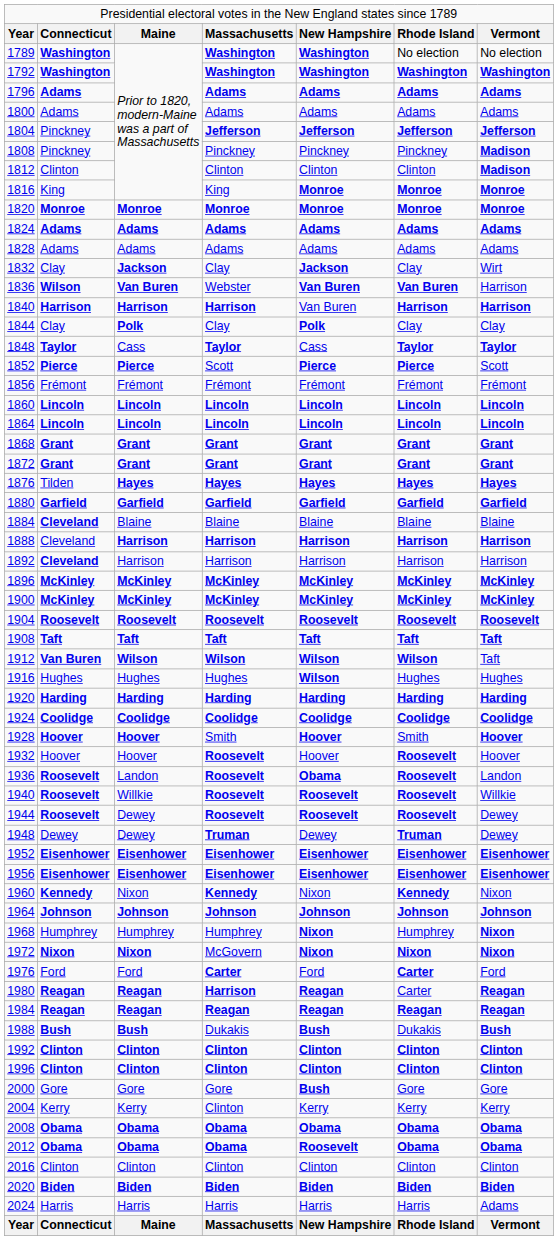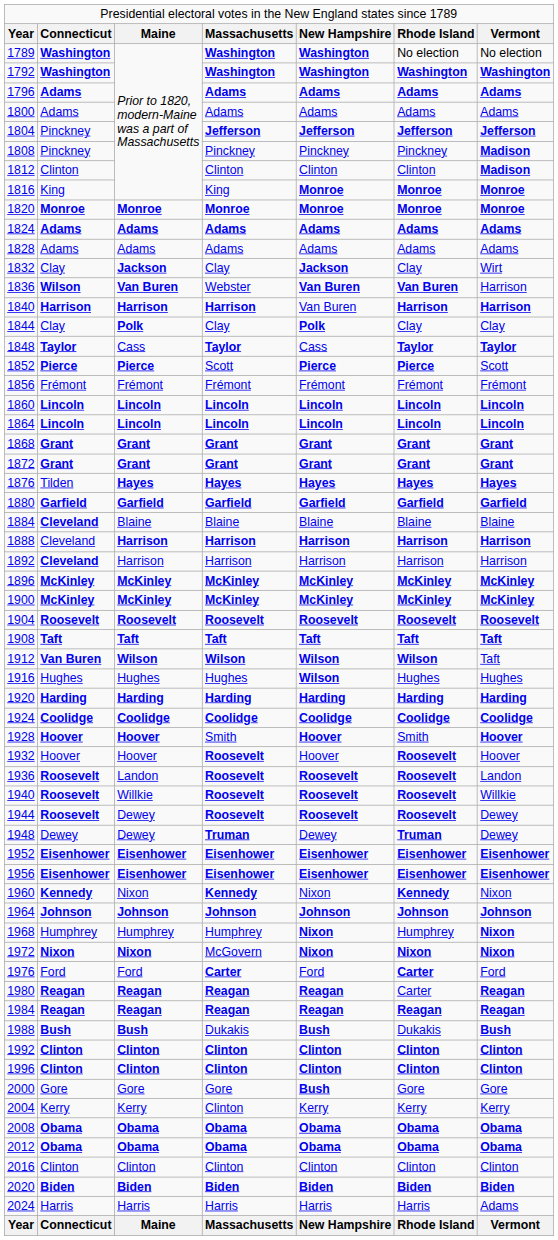 <table class="wikitable">
 <tr>
 <td style="text-align:center;" colspan="7">Presidential electoral votes in the New England states since 1789</td>
 </tr>
 <tr>
 <th>Year</th>
 <th>Connecticut</th>
 <th>Maine</th>
 <th>Massachusetts</th>
 <th>New Hampshire</th>
 <th>Rhode Island</th>
 <th>Vermont</th>
 </tr>
 <tr>
 <td><a href='#'>1789</a></td>
 <td><strong><a href='#'>Washington</a></strong></td>
 <td rowspan="8" ><em>Prior to 1820,</em><br><em>modern-Maine</em><br><em>was a part of</em><br><em>Massachusetts</em></td>
 <td><strong><a href='#'>Washington</a></strong></td>
 <td><strong><a href='#'>Washington</a></strong></td>
 <td>No election</td>
 <td>No election</td>
 </tr>
 <tr>
 <td><a href='#'>1792</a></td>
 <td><strong><a href='#'>Washington</a></strong></td>
 <td><strong><a href='#'>Washington</a></strong></td>
 <td><strong><a href='#'>Washington</a></strong></td>
 <td><strong><a href='#'>Washington</a></strong></td>
 <td><strong><a href='#'>Washington</a></strong></td>
 </tr>
 <tr>
 <td><a href='#'>1796</a></td>
 <td><strong><a href='#'>Adams</a></strong></td>
 <td><strong><a href='#'>Adams</a></strong></td>
 <td><strong><a href='#'>Adams</a></strong></td>
 <td><strong><a href='#'>Adams</a></strong></td>
 <td><strong><a href='#'>Adams</a></strong></td>
 </tr>
 <tr>
 <td><a href='#'>1800</a></td>
 <td><a href='#'>Adams</a></td>
 <td><a href='#'>Adams</a></td>
 <td><a href='#'>Adams</a></td>
 <td><a href='#'>Adams</a></td>
 <td><a href='#'>Adams</a></td>
 </tr>
 <tr>
 <td><a href='#'>1804</a></td>
 <td><a href='#'>Pinckney</a></td>
 <td><strong><a href='#'>Jefferson</a></strong></td>
 <td><strong><a href='#'>Jefferson</a></strong></td>
 <td><strong><a href='#'>Jefferson</a></strong></td>
 <td><strong><a href='#'>Jefferson</a></strong></td>
 </tr>
 <tr>
 <td><a href='#'>1808</a></td>
 <td><a href='#'>Pinckney</a></td>
 <td><a href='#'>Pinckney</a></td>
 <td><a href='#'>Pinckney</a></td>
 <td><a href='#'>Pinckney</a></td>
 <td><strong><a href='#'>Madison</a></strong></td>
 </tr>
 <tr>
 <td><a href='#'>1812</a></td>
 <td><a href='#'>Clinton</a></td>
 <td><a href='#'>Clinton</a></td>
 <td><a href='#'>Clinton</a></td>
 <td><a href='#'>Clinton</a></td>
 <td><strong><a href='#'>Madison</a></strong></td>
 </tr>
 <tr>
 <td><a href='#'>1816</a></td>
 <td><a href='#'>King</a></td>
 <td><a href='#'>King</a></td>
 <td><strong><a href='#'>Monroe</a></strong></td>
 <td><strong><a href='#'>Monroe</a></strong></td>
 <td><strong><a href='#'>Monroe</a></strong></td>
 </tr>
 <tr>
 <td><a href='#'>1820</a></td>
 <td><strong><a href='#'>Monroe</a></strong></td>
 <td><strong><a href='#'>Monroe</a></strong></td>
 <td><strong><a href='#'>Monroe</a></strong></td>
 <td><strong><a href='#'>Monroe</a></strong></td>
 <td><strong><a href='#'>Monroe</a></strong></td>
 <td><strong><a href='#'>Monroe</a></strong></td>
 </tr>
 <tr>
 <td><a href='#'>1824</a></td>
 <td><strong><a href='#'>Adams</a></strong></td>
 <td><strong><a href='#'>Adams</a></strong></td>
 <td><strong><a href='#'>Adams</a></strong></td>
 <td><strong><a href='#'>Adams</a></strong></td>
 <td><strong><a href='#'>Adams</a></strong></td>
 <td><strong><a href='#'>Adams</a></strong></td>
 </tr>
 <tr>
 <td><a href='#'>1828</a></td>
 <td><a href='#'>Adams</a></td>
 <td><a href='#'>Adams</a></td>
 <td><a href='#'>Adams</a></td>
 <td><a href='#'>Adams</a></td>
 <td><a href='#'>Adams</a></td>
 <td><a href='#'>Adams</a></td>
 </tr>
 <tr>
 <td><a href='#'>1832</a></td>
 <td><a href='#'>Clay</a></td>
 <td><strong><a href='#'>Jackson</a></strong></td>
 <td><a href='#'>Clay</a></td>
 <td><strong><a href='#'>Jackson</a></strong></td>
 <td><a href='#'>Clay</a></td>
 <td><a href='#'>Wirt</a></td>
 </tr>
 <tr>
 <td><a href='#'>1836</a></td>
 <td><strong><a href='#'>Wilson</a></strong></td>
 <td><strong><a href='#'>Van Buren</a></strong></td>
 <td><a href='#'>Webster</a></td>
 <td><strong><a href='#'>Van Buren</a></strong></td>
 <td><strong><a href='#'>Van Buren</a></strong></td>
 <td><a href='#'>Harrison</a></td>
 </tr>
 <tr>
 <td><a href='#'>1840</a></td>
 <td><strong><a href='#'>Harrison</a></strong></td>
 <td><strong><a href='#'>Harrison</a></strong></td>
 <td><strong><a href='#'>Harrison</a></strong></td>
 <td><a href='#'>Van Buren</a></td>
 <td><strong><a href='#'>Harrison</a></strong></td>
 <td><strong><a href='#'>Harrison</a></strong></td>
 </tr>
 <tr>
 <td><a href='#'>1844</a></td>
 <td><a href='#'>Clay</a></td>
 <td><strong><a href='#'>Polk</a></strong></td>
 <td><a href='#'>Clay</a></td>
 <td><strong><a href='#'>Polk</a></strong></td>
 <td><a href='#'>Clay</a></td>
 <td><a href='#'>Clay</a></td>
 </tr>
 <tr>
 <td><a href='#'>1848</a></td>
 <td><strong><a href='#'>Taylor</a></strong></td>
 <td><a href='#'>Cass</a></td>
 <td><strong><a href='#'>Taylor</a></strong></td>
 <td><a href='#'>Cass</a></td>
 <td><strong><a href='#'>Taylor</a></strong></td>
 <td><strong><a href='#'>Taylor</a></strong></td>
 </tr>
 <tr>
 <td><a href='#'>1852</a></td>
 <td><strong><a href='#'>Pierce</a></strong></td>
 <td><strong><a href='#'>Pierce</a></strong></td>
 <td><a href='#'>Scott</a></td>
 <td><strong><a href='#'>Pierce</a></strong></td>
 <td><strong><a href='#'>Pierce</a></strong></td>
 <td><a href='#'>Scott</a></td>
 </tr>
 <tr>
 <td><a href='#'>1856</a></td>
 <td><a href='#'>Frémont</a></td>
 <td><a href='#'>Frémont</a></td>
 <td><a href='#'>Frémont</a></td>
 <td><a href='#'>Frémont</a></td>
 <td><a href='#'>Frémont</a></td>
 <td><a href='#'>Frémont</a></td>
 </tr>
 <tr>
 <td><a href='#'>1860</a></td>
 <td><strong><a href='#'>Lincoln</a></strong></td>
 <td><strong><a href='#'>Lincoln</a></strong></td>
 <td><strong><a href='#'>Lincoln</a></strong></td>
 <td><strong><a href='#'>Lincoln</a></strong></td>
 <td><strong><a href='#'>Lincoln</a></strong></td>
 <td><strong><a href='#'>Lincoln</a></strong></td>
 </tr>
 <tr>
 <td><a href='#'>1864</a></td>
 <td><strong><a href='#'>Lincoln</a></strong></td>
 <td><strong><a href='#'>Lincoln</a></strong></td>
 <td><strong><a href='#'>Lincoln</a></strong></td>
 <td><strong><a href='#'>Lincoln</a></strong></td>
 <td><strong><a href='#'>Lincoln</a></strong></td>
 <td><strong><a href='#'>Lincoln</a></strong></td>
 </tr>
 <tr>
 <td><a href='#'>1868</a></td>
 <td><strong><a href='#'>Grant</a></strong></td>
 <td><strong><a href='#'>Grant</a></strong></td>
 <td><strong><a href='#'>Grant</a></strong></td>
 <td><strong><a href='#'>Grant</a></strong></td>
 <td><strong><a href='#'>Grant</a></strong></td>
 <td><strong><a href='#'>Grant</a></strong></td>
 </tr>
 <tr>
 <td><a href='#'>1872</a></td>
 <td><strong><a href='#'>Grant</a></strong></td>
 <td><strong><a href='#'>Grant</a></strong></td>
 <td><strong><a href='#'>Grant</a></strong></td>
 <td><strong><a href='#'>Grant</a></strong></td>
 <td><strong><a href='#'>Grant</a></strong></td>
 <td><strong><a href='#'>Grant</a></strong></td>
 </tr>
 <tr>
 <td><a href='#'>1876</a></td>
 <td><a href='#'>Tilden</a></td>
 <td><strong><a href='#'>Hayes</a></strong></td>
 <td><strong><a href='#'>Hayes</a></strong></td>
 <td><strong><a href='#'>Hayes</a></strong></td>
 <td><strong><a href='#'>Hayes</a></strong></td>
 <td><strong><a href='#'>Hayes</a></strong></td>
 </tr>
 <tr>
 <td><a href='#'>1880</a></td>
 <td><strong><a href='#'>Garfield</a></strong></td>
 <td><strong><a href='#'>Garfield</a></strong></td>
 <td><strong><a href='#'>Garfield</a></strong></td>
 <td><strong><a href='#'>Garfield</a></strong></td>
 <td><strong><a href='#'>Garfield</a></strong></td>
 <td><strong><a href='#'>Garfield</a></strong></td>
 </tr>
 <tr>
 <td><a href='#'>1884</a></td>
 <td><strong><a href='#'>Cleveland</a></strong></td>
 <td><a href='#'>Blaine</a></td>
 <td><a href='#'>Blaine</a></td>
 <td><a href='#'>Blaine</a></td>
 <td><a href='#'>Blaine</a></td>
 <td><a href='#'>Blaine</a></td>
 </tr>
 <tr>
 <td><a href='#'>1888</a></td>
 <td><a href='#'>Cleveland</a></td>
 <td><strong><a href='#'>Harrison</a></strong></td>
 <td><strong><a href='#'>Harrison</a></strong></td>
 <td><strong><a href='#'>Harrison</a></strong></td>
 <td><strong><a href='#'>Harrison</a></strong></td>
 <td><strong><a href='#'>Harrison</a></strong></td>
 </tr>
 <tr>
 <td><a href='#'>1892</a></td>
 <td><strong><a href='#'>Cleveland</a></strong></td>
 <td><a href='#'>Harrison</a></td>
 <td><a href='#'>Harrison</a></td>
 <td><a href='#'>Harrison</a></td>
 <td><a href='#'>Harrison</a></td>
 <td><a href='#'>Harrison</a></td>
 </tr>
 <tr>
 <td><a href='#'>1896</a></td>
 <td><strong><a href='#'>McKinley</a></strong></td>
 <td><strong><a href='#'>McKinley</a></strong></td>
 <td><strong><a href='#'>McKinley</a></strong></td>
 <td><strong><a href='#'>McKinley</a></strong></td>
 <td><strong><a href='#'>McKinley</a></strong></td>
 <td><strong><a href='#'>McKinley</a></strong></td>
 </tr>
 <tr>
 <td><a href='#'>1900</a></td>
 <td><strong><a href='#'>McKinley</a></strong></td>
 <td><strong><a href='#'>McKinley</a></strong></td>
 <td><strong><a href='#'>McKinley</a></strong></td>
 <td><strong><a href='#'>McKinley</a></strong></td>
 <td><strong><a href='#'>McKinley</a></strong></td>
 <td><strong><a href='#'>McKinley</a></strong></td>
 </tr>
 <tr>
 <td><a href='#'>1904</a></td>
 <td><strong><a href='#'>Roosevelt</a></strong></td>
 <td><strong><a href='#'>Roosevelt</a></strong></td>
 <td><strong><a href='#'>Roosevelt</a></strong></td>
 <td><strong><a href='#'>Roosevelt</a></strong></td>
 <td><strong><a href='#'>Roosevelt</a></strong></td>
 <td><strong><a href='#'>Roosevelt</a></strong></td>
 </tr>
 <tr>
 <td><a href='#'>1908</a></td>
 <td><strong><a href='#'>Taft</a></strong></td>
 <td><strong><a href='#'>Taft</a></strong></td>
 <td><strong><a href='#'>Taft</a></strong></td>
 <td><strong><a href='#'>Taft</a></strong></td>
 <td><strong><a href='#'>Taft</a></strong></td>
 <td><strong><a href='#'>Taft</a></strong></td>
 </tr>
 <tr>
 <td><a href='#'>1912</a></td>
 <td><strong><a href='#'>Van Buren</a></strong></td>
 <td><strong><a href='#'>Wilson</a></strong></td>
 <td><strong><a href='#'>Wilson</a></strong></td>
 <td><strong><a href='#'>Wilson</a></strong></td>
 <td><strong><a href='#'>Wilson</a></strong></td>
 <td><a href='#'>Taft</a></td>
 </tr>
 <tr>
 <td><a href='#'>1916</a></td>
 <td><a href='#'>Hughes</a></td>
 <td><a href='#'>Hughes</a></td>
 <td><a href='#'>Hughes</a></td>
 <td><strong><a href='#'>Wilson</a></strong></td>
 <td><a href='#'>Hughes</a></td>
 <td><a href='#'>Hughes</a></td>
 </tr>
 <tr>
 <td><a href='#'>1920</a></td>
 <td><strong><a href='#'>Harding</a></strong></td>
 <td><strong><a href='#'>Harding</a></strong></td>
 <td><strong><a href='#'>Harding</a></strong></td>
 <td><strong><a href='#'>Harding</a></strong></td>
 <td><strong><a href='#'>Harding</a></strong></td>
 <td><strong><a href='#'>Harding</a></strong></td>
 </tr>
 <tr>
 <td><a href='#'>1924</a></td>
 <td><strong><a href='#'>Coolidge</a></strong></td>
 <td><strong><a href='#'>Coolidge</a></strong></td>
 <td><strong><a href='#'>Coolidge</a></strong></td>
 <td><strong><a href='#'>Coolidge</a></strong></td>
 <td><strong><a href='#'>Coolidge</a></strong></td>
 <td><strong><a href='#'>Coolidge</a></strong></td>
 </tr>
 <tr>
 <td><a href='#'>1928</a></td>
 <td><strong><a href='#'>Hoover</a></strong></td>
 <td><strong><a href='#'>Hoover</a></strong></td>
 <td><a href='#'>Smith</a></td>
 <td><strong><a href='#'>Hoover</a></strong></td>
 <td><a href='#'>Smith</a></td>
 <td><strong><a href='#'>Hoover</a></strong></td>
 </tr>
 <tr>
 <td><a href='#'>1932</a></td>
 <td><a href='#'>Hoover</a></td>
 <td><a href='#'>Hoover</a></td>
 <td><strong><a href='#'>Roosevelt</a></strong></td>
 <td><a href='#'>Hoover</a></td>
 <td><strong><a href='#'>Roosevelt</a></strong></td>
 <td><a href='#'>Hoover</a></td>
 </tr>
 <tr>
 <td><a href='#'>1936</a></td>
 <td><strong><a href='#'>Roosevelt</a></strong></td>
 <td><a href='#'>Landon</a></td>
 <td><strong><a href='#'>Roosevelt</a></strong></td>
-<td><strong><a href='#'>Obama</a></strong></td>
+<td><strong><a href='#'>Roosevelt</a></strong></td>
 <td><strong><a href='#'>Roosevelt</a></strong></td>
 <td><a href='#'>Landon</a></td>
 </tr>
 <tr>
 <td><a href='#'>1940</a></td>
 <td><strong><a href='#'>Roosevelt</a></strong></td>
 <td><a href='#'>Willkie</a></td>
 <td><strong><a href='#'>Roosevelt</a></strong></td>
 <td><strong><a href='#'>Roosevelt</a></strong></td>
 <td><strong><a href='#'>Roosevelt</a></strong></td>
 <td><a href='#'>Willkie</a></td>
 </tr>
 <tr>
 <td><a href='#'>1944</a></td>
 <td><strong><a href='#'>Roosevelt</a></strong></td>
 <td><a href='#'>Dewey</a></td>
 <td><strong><a href='#'>Roosevelt</a></strong></td>
 <td><strong><a href='#'>Roosevelt</a></strong></td>
 <td><strong><a href='#'>Roosevelt</a></strong></td>
 <td><a href='#'>Dewey</a></td>
 </tr>
 <tr>
 <td><a href='#'>1948</a></td>
 <td><a href='#'>Dewey</a></td>
 <td><a href='#'>Dewey</a></td>
 <td><strong><a href='#'>Truman</a></strong></td>
 <td><a href='#'>Dewey</a></td>
 <td><strong><a href='#'>Truman</a></strong></td>
 <td><a href='#'>Dewey</a></td>
 </tr>
 <tr>
 <td><a href='#'>1952</a></td>
 <td><strong><a href='#'>Eisenhower</a></strong></td>
 <td><strong><a href='#'>Eisenhower</a></strong></td>
 <td><strong><a href='#'>Eisenhower</a></strong></td>
 <td><strong><a href='#'>Eisenhower</a></strong></td>
 <td><strong><a href='#'>Eisenhower</a></strong></td>
 <td><strong><a href='#'>Eisenhower</a></strong></td>
 </tr>
 <tr>
 <td><a href='#'>1956</a></td>
 <td><strong><a href='#'>Eisenhower</a></strong></td>
 <td><strong><a href='#'>Eisenhower</a></strong></td>
 <td><strong><a href='#'>Eisenhower</a></strong></td>
 <td><strong><a href='#'>Eisenhower</a></strong></td>
 <td><strong><a href='#'>Eisenhower</a></strong></td>
 <td><strong><a href='#'>Eisenhower</a></strong></td>
 </tr>
 <tr>
 <td><a href='#'>1960</a></td>
 <td><strong><a href='#'>Kennedy</a></strong></td>
 <td><a href='#'>Nixon</a></td>
 <td><strong><a href='#'>Kennedy</a></strong></td>
 <td><a href='#'>Nixon</a></td>
 <td><strong><a href='#'>Kennedy</a></strong></td>
 <td><a href='#'>Nixon</a></td>
 </tr>
 <tr>
 <td><a href='#'>1964</a></td>
 <td><strong><a href='#'>Johnson</a></strong></td>
 <td><strong><a href='#'>Johnson</a></strong></td>
 <td><strong><a href='#'>Johnson</a></strong></td>
 <td><strong><a href='#'>Johnson</a></strong></td>
 <td><strong><a href='#'>Johnson</a></strong></td>
 <td><strong><a href='#'>Johnson</a></strong></td>
 </tr>
 <tr>
 <td><a href='#'>1968</a></td>
 <td><a href='#'>Humphrey</a></td>
 <td><a href='#'>Humphrey</a></td>
 <td><a href='#'>Humphrey</a></td>
 <td><strong><a href='#'>Nixon</a></strong></td>
 <td><a href='#'>Humphrey</a></td>
 <td><strong><a href='#'>Nixon</a></strong></td>
 </tr>
 <tr>
 <td><a href='#'>1972</a></td>
 <td><strong><a href='#'>Nixon</a></strong></td>
 <td><strong><a href='#'>Nixon</a></strong></td>
 <td><a href='#'>McGovern</a></td>
 <td><strong><a href='#'>Nixon</a></strong></td>
 <td><strong><a href='#'>Nixon</a></strong></td>
 <td><strong><a href='#'>Nixon</a></strong></td>
 </tr>
 <tr>
 <td><a href='#'>1976</a></td>
 <td><a href='#'>Ford</a></td>
 <td><a href='#'>Ford</a></td>
 <td><strong><a href='#'>Carter</a></strong></td>
 <td><a href='#'>Ford</a></td>
 <td><strong><a href='#'>Carter</a></strong></td>
 <td><a href='#'>Ford</a></td>
 </tr>
 <tr>
 <td><a href='#'>1980</a></td>
 <td><strong><a href='#'>Reagan</a></strong></td>
 <td><strong><a href='#'>Reagan</a></strong></td>
-<td><strong><a href='#'>Harrison</a></strong></td>
+<td><strong><a href='#'>Reagan</a></strong></td>
 <td><strong><a href='#'>Reagan</a></strong></td>
 <td><a href='#'>Carter</a></td>
 <td><strong><a href='#'>Reagan</a></strong></td>
 </tr>
 <tr>
 <td><a href='#'>1984</a></td>
 <td><strong><a href='#'>Reagan</a></strong></td>
 <td><strong><a href='#'>Reagan</a></strong></td>
 <td><strong><a href='#'>Reagan</a></strong></td>
 <td><strong><a href='#'>Reagan</a></strong></td>
 <td><strong><a href='#'>Reagan</a></strong></td>
 <td><strong><a href='#'>Reagan</a></strong></td>
 </tr>
 <tr>
 <td><a href='#'>1988</a></td>
 <td><strong><a href='#'>Bush</a></strong></td>
 <td><strong><a href='#'>Bush</a></strong></td>
 <td><a href='#'>Dukakis</a></td>
 <td><strong><a href='#'>Bush</a></strong></td>
 <td><a href='#'>Dukakis</a></td>
 <td><strong><a href='#'>Bush</a></strong></td>
 </tr>
 <tr>
 <td><a href='#'>1992</a></td>
 <td><strong><a href='#'>Clinton</a></strong></td>
 <td><strong><a href='#'>Clinton</a></strong></td>
 <td><strong><a href='#'>Clinton</a></strong></td>
 <td><strong><a href='#'>Clinton</a></strong></td>
 <td><strong><a href='#'>Clinton</a></strong></td>
 <td><strong><a href='#'>Clinton</a></strong></td>
 </tr>
 <tr>
 <td><a href='#'>1996</a></td>
 <td><strong><a href='#'>Clinton</a></strong></td>
 <td><strong><a href='#'>Clinton</a></strong></td>
 <td><strong><a href='#'>Clinton</a></strong></td>
 <td><strong><a href='#'>Clinton</a></strong></td>
 <td><strong><a href='#'>Clinton</a></strong></td>
 <td><strong><a href='#'>Clinton</a></strong></td>
 </tr>
 <tr>
 <td><a href='#'>2000</a></td>
 <td><a href='#'>Gore</a></td>
 <td><a href='#'>Gore</a></td>
 <td><a href='#'>Gore</a></td>
 <td><strong><a href='#'>Bush</a></strong></td>
 <td><a href='#'>Gore</a></td>
 <td><a href='#'>Gore</a></td>
 </tr>
 <tr>
 <td><a href='#'>2004</a></td>
 <td><a href='#'>Kerry</a></td>
 <td><a href='#'>Kerry</a></td>
 <td><a href='#'>Clinton</a></td>
 <td><a href='#'>Kerry</a></td>
 <td><a href='#'>Kerry</a></td>
 <td><a href='#'>Kerry</a></td>
 </tr>
 <tr>
 <td><a href='#'>2008</a></td>
 <td><strong><a href='#'>Obama</a></strong></td>
 <td><strong><a href='#'>Obama</a></strong></td>
 <td><strong><a href='#'>Obama</a></strong></td>
 <td><strong><a href='#'>Obama</a></strong></td>
 <td><strong><a href='#'>Obama</a></strong></td>
 <td><strong><a href='#'>Obama</a></strong></td>
 </tr>
 <tr>
 <td><a href='#'>2012</a></td>
 <td><strong><a href='#'>Obama</a></strong></td>
 <td><strong><a href='#'>Obama</a></strong></td>
 <td><strong><a href='#'>Obama</a></strong></td>
-<td><strong><a href='#'>Roosevelt</a></strong></td>
+<td><strong><a href='#'>Obama</a></strong></td>
 <td><strong><a href='#'>Obama</a></strong></td>
 <td><strong><a href='#'>Obama</a></strong></td>
 </tr>
 <tr>
 <td><a href='#'>2016</a></td>
 <td><a href='#'>Clinton</a></td>
 <td><a href='#'>Clinton</a></td>
 <td><a href='#'>Clinton</a></td>
 <td><a href='#'>Clinton</a></td>
 <td><a href='#'>Clinton</a></td>
 <td><a href='#'>Clinton</a></td>
 </tr>
 <tr>
 <td><a href='#'>2020</a></td>
 <td><strong><a href='#'>Biden</a></strong></td>
 <td><strong><a href='#'>Biden</a></strong></td>
 <td><strong><a href='#'>Biden</a></strong></td>
 <td><strong><a href='#'>Biden</a></strong></td>
 <td><strong><a href='#'>Biden</a></strong></td>
 <td><strong><a href='#'>Biden</a></strong></td>
 </tr>
 <tr>
 <td><a href='#'>2024</a></td>
 <td><a href='#'>Harris</a></td>
 <td><a href='#'>Harris</a></td>
 <td><a href='#'>Harris</a></td>
 <td><a href='#'>Harris</a></td>
 <td><a href='#'>Harris</a></td>
 <td><a href='#'>Adams</a></td>
 </tr>
 <tr>
 <th>Year</th>
 <th>Connecticut</th>
 <th>Maine</th>
 <th>Massachusetts</th>
 <th>New Hampshire</th>
 <th>Rhode Island</th>
 <th>Vermont</th>
 </tr>
 </table>
